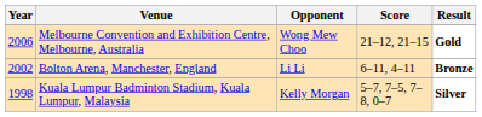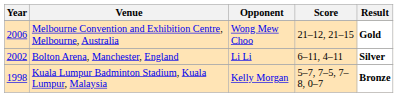 <table class="wikitable">
 <tr>
 <th>Year</th>
 <th>Venue</th>
 <th>Opponent</th>
 <th>Score</th>
 <th>Result</th>
 </tr>
 <tr>
 </tr>
 <tr style="background:#FFE4B5">
 <td align="center"><a href='#'>2006</a></td>
 <td align="left"><a href='#'>Melbourne Convention and Exhibition Centre</a>, <a href='#'>Melbourne</a>, <a href='#'>Australia</a></td>
 <td align="left"> <a href='#'>Wong Mew Choo</a></td>
 <td align="left">21–12, 21–15</td>
 <td style="text-align:left; background:white"> <strong>Gold</strong></td>
 </tr>
 <tr>
 </tr>
 <tr style="background:#FFE4B5">
 <td align="center"><a href='#'>2002</a></td>
 <td align="left"><a href='#'>Bolton Arena</a>, <a href='#'>Manchester</a>, <a href='#'>England</a></td>
 <td align="left"> <a href='#'>Li Li</a></td>
 <td align="left">6–11, 4–11</td>
-<td style="text-align:left; background:white"> <strong>Bronze</strong></td>
+<td style="text-align:left; background:white"> <strong>Silver</strong></td>
 </tr>
 <tr>
 </tr>
 <tr style="background:#FFE4B5">
 <td align="center"><a href='#'>1998</a></td>
 <td align="left"><a href='#'>Kuala Lumpur Badminton Stadium</a>, <a href='#'>Kuala Lumpur</a>, <a href='#'>Malaysia</a></td>
 <td align="left"> <a href='#'>Kelly Morgan</a></td>
 <td align="left">5–7, 7–5, 7–8, 0–7</td>
-<td style="text-align:left; background:white"> <strong>Silver</strong></td>
+<td style="text-align:left; background:white"> <strong>Bronze</strong></td>
 </tr>
 </table>
